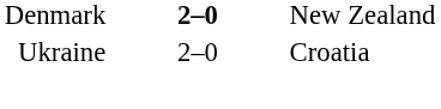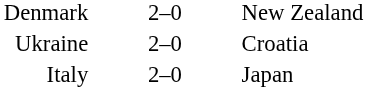 <table style="text-align:center">
 <tr>
 <th width=200></th>
 <th width=100></th>
 <th width=200></th>
 </tr>
 <tr>
 <td align=right>Denmark</td>
-<td><strong>2–0</strong></td>
+<td>2–0</td>
 <td align=left>New Zealand</td>
 </tr>
 <tr>
 <td align=right>Ukraine</td>
 <td>2–0</td>
 <td align=left>Croatia</td>
 </tr>
 <tr>
+<td align=right>Italy</td>
+<td>2–0</td>
+<td align=left>Japan</td>
+</tr>
+<tr>
 </tr>
 </table>
